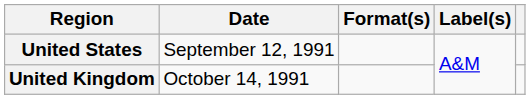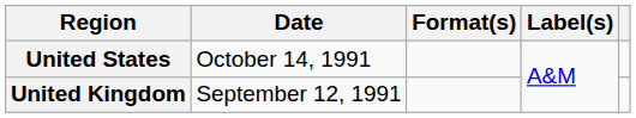 <table class="wikitable plainrowheaders">
 <tr>
 <th scope="col">Region</th>
 <th scope="col">Date</th>
 <th scope="col">Format(s)</th>
 <th scope="col">Label(s)</th>
 <th scope="col"></th>
 </tr>
 <tr>
 <th scope="row">United States</th>
-<td>September 12, 1991</td>
+<td>October 14, 1991</td>
 <td></td>
 <td rowspan="2"><a href='#'>A&M</a></td>
 <td></td>
 </tr>
 <tr>
 <th scope="row">United Kingdom</th>
-<td>October 14, 1991</td>
+<td>September 12, 1991</td>
 <td></td>
 <td></td>
 </tr>
 </table>
